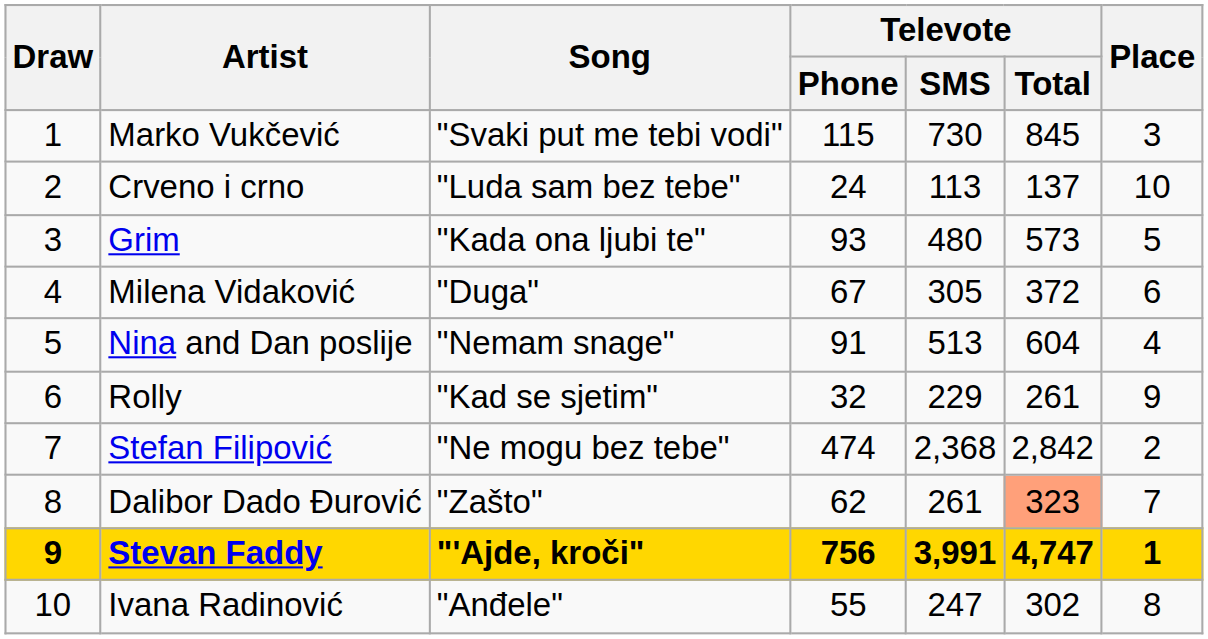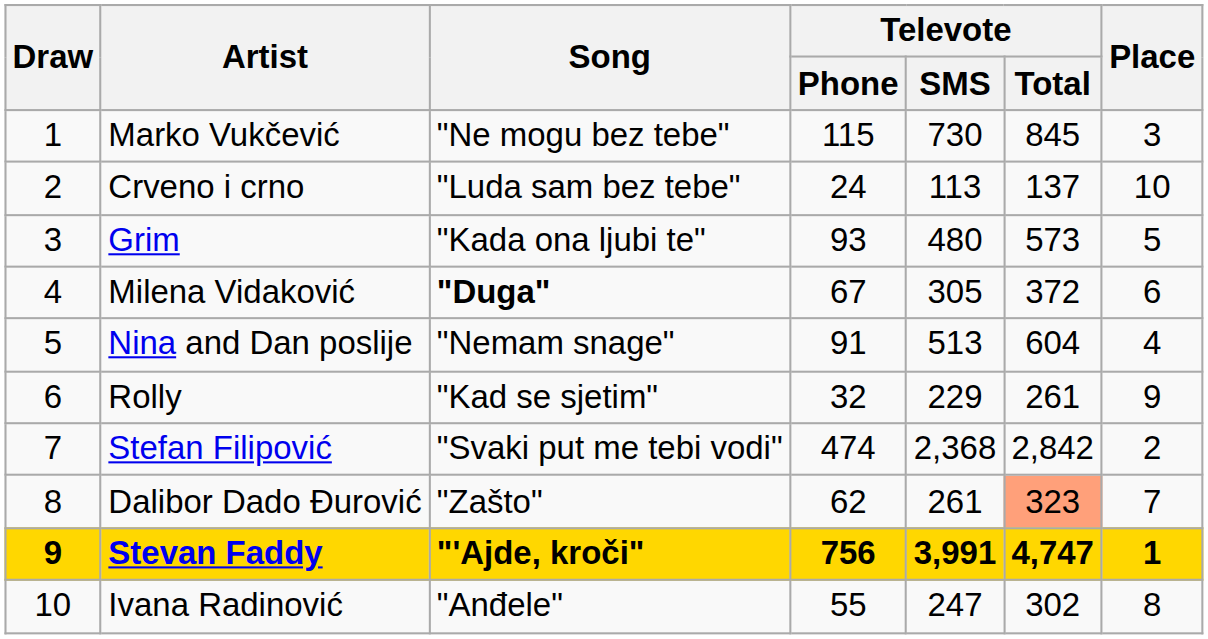 <table class="sortable wikitable" style="margin: 1em auto 1em auto; text-align:center">
 <tr>
 <th rowspan="2">Draw</th>
 <th rowspan="2">Artist</th>
 <th rowspan="2">Song</th>
 <th colspan="3">Televote</th>
 <th rowspan="2">Place</th>
 </tr>
 <tr>
 <th>Phone</th>
 <th>SMS</th>
 <th>Total</th>
 </tr>
 <tr>
 <td>1</td>
 <td align="left">Marko Vukčević</td>
-<td align="left">"Svaki put me tebi vodi"</td>
+<td align="left">"Ne mogu bez tebe"</td>
 <td>115</td>
 <td>730</td>
 <td>845</td>
 <td>3</td>
 </tr>
 <tr>
 <td>2</td>
 <td align="left">Crveno i crno</td>
 <td align="left">"Luda sam bez tebe"</td>
 <td>24</td>
 <td>113</td>
 <td>137</td>
 <td>10</td>
 </tr>
 <tr>
 <td>3</td>
 <td align="left"><a href='#'>Grim</a></td>
 <td align="left">"Kada ona ljubi te"</td>
 <td>93</td>
 <td>480</td>
 <td>573</td>
 <td>5</td>
 </tr>
 <tr>
 <td>4</td>
 <td align="left">Milena Vidaković</td>
-<td align="left">"Duga"</td>
+<td align="left"><strong>"Duga"</strong></td>
 <td>67</td>
 <td>305</td>
 <td>372</td>
 <td>6</td>
 </tr>
 <tr>
 <td>5</td>
 <td align="left"><a href='#'>Nina</a> and Dan poslije</td>
 <td align="left">"Nemam snage"</td>
 <td>91</td>
 <td>513</td>
 <td>604</td>
 <td>4</td>
 </tr>
 <tr>
 <td>6</td>
 <td align="left">Rolly</td>
 <td align="left">"Kad se sjetim"</td>
 <td>32</td>
 <td>229</td>
 <td>261</td>
 <td>9</td>
 </tr>
 <tr>
 <td>7</td>
 <td align="left"><a href='#'>Stefan Filipović</a></td>
-<td align="left">"Ne mogu bez tebe"</td>
+<td align="left">"Svaki put me tebi vodi"</td>
 <td>474</td>
 <td>2,368</td>
 <td>2,842</td>
 <td>2</td>
 </tr>
 <tr>
 <td>8</td>
 <td align="left">Dalibor Dado Đurović</td>
 <td align="left">"Zašto"</td>
 <td>62</td>
 <td>261</td>
 <td style="background: lightsalmon;">323</td>
 <td>7</td>
 </tr>
 <tr style="font-weight:bold; background:gold;">
 <td>9</td>
 <td align="left"><a href='#'>Stevan Faddy</a></td>
 <td align="left">"'Ajde, kroči"</td>
 <td>756</td>
 <td>3,991</td>
 <td>4,747</td>
 <td>1</td>
 </tr>
 <tr>
 <td>10</td>
 <td align="left">Ivana Radinović</td>
 <td align="left">"Anđele"</td>
 <td>55</td>
 <td>247</td>
 <td>302</td>
 <td>8</td>
 </tr>
 </table>
